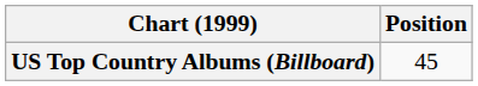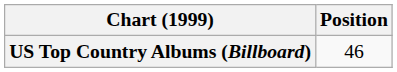 <table class="wikitable plainrowheaders" style="text-align:center">
 <tr>
 <th scope="col">Chart (1999)</th>
 <th scope="col">Position</th>
 </tr>
 <tr>
 <th scope="row">US Top Country Albums (<em>Billboard</em>)</th>
-<td>45</td>
+<td>46</td>
 </tr>
 </table>
